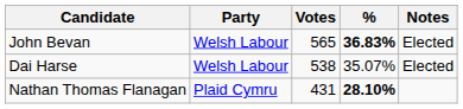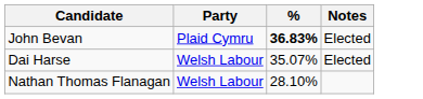 <table class=wikitable style=text-align:right>
 <tr>
 <th>Candidate</th>
 <th>Party</th>
-<th>Votes</th>
 <th>%</th>
 <th>Notes</th>
 </tr>
 <tr>
 <td align=left>John Bevan</td>
-<td align=left><a href='#'>Welsh Labour</a></td>
-<td>565</td>
+<td align=left><a href='#'>Plaid Cymru</a></td>
 <td><strong>36.83%</strong></td>
 <td align=left>Elected</td>
 </tr>
 <tr>
 <td align=left>Dai Harse</td>
 <td align=left><a href='#'>Welsh Labour</a></td>
-<td>538</td>
 <td>35.07%</td>
 <td align=left>Elected</td>
 </tr>
 <tr>
 <td align=left>Nathan Thomas Flanagan</td>
-<td align=left><a href='#'>Plaid Cymru</a></td>
-<td>431</td>
-<td><strong>28.10%</strong></td>
+<td align=left><a href='#'>Welsh Labour</a></td>
+<td>28.10%</td>
 <td></td>
 </tr>
 </table>
